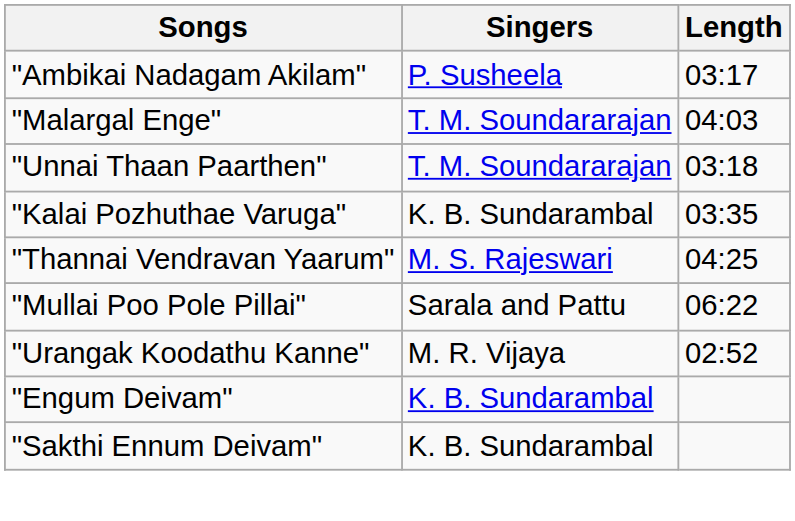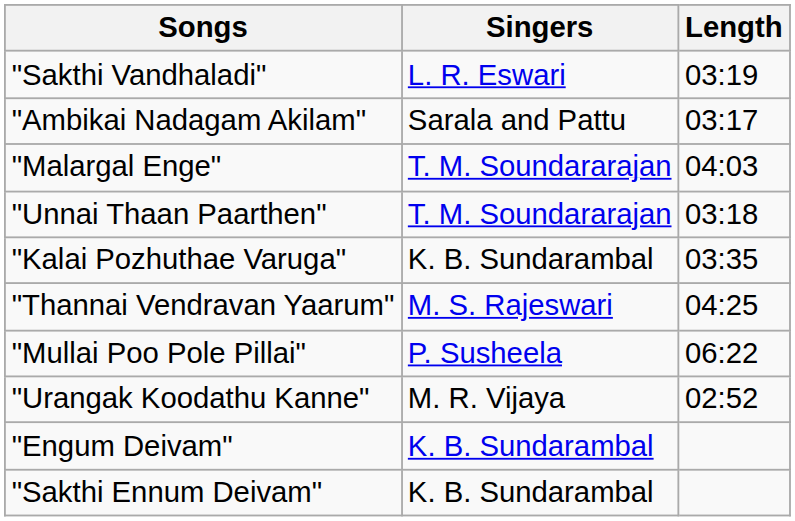 <table class="wikitable">
 <tr>
 <th>Songs</th>
 <th>Singers</th>
 <th>Length</th>
 </tr>
 <tr>
+<td>"Sakthi Vandhaladi"</td>
+<td><a href='#'>L. R. Eswari</a></td>
+<td>03:19</td>
+</tr>
+<tr>
 <td>"Ambikai Nadagam Akilam"</td>
-<td><a href='#'>P. Susheela</a></td>
+<td>Sarala and Pattu</td>
 <td>03:17</td>
 </tr>
 <tr>
 <td>"Malargal Enge"</td>
 <td><a href='#'>T. M. Soundararajan</a></td>
 <td>04:03</td>
 </tr>
 <tr>
 <td>"Unnai Thaan Paarthen"</td>
 <td><a href='#'>T. M. Soundararajan</a></td>
 <td>03:18</td>
 </tr>
 <tr>
 <td>"Kalai Pozhuthae Varuga"</td>
 <td>K. B. Sundarambal</td>
 <td>03:35</td>
 </tr>
 <tr>
 <td>"Thannai Vendravan Yaarum"</td>
 <td><a href='#'>M. S. Rajeswari</a></td>
 <td>04:25</td>
 </tr>
 <tr>
 <td>"Mullai Poo Pole Pillai"</td>
-<td>Sarala and Pattu</td>
+<td><a href='#'>P. Susheela</a></td>
 <td>06:22</td>
 </tr>
 <tr>
 <td>"Urangak Koodathu Kanne"</td>
 <td>M. R. Vijaya</td>
 <td>02:52</td>
 </tr>
 <tr>
 <td>"Engum Deivam"</td>
 <td><a href='#'>K. B. Sundarambal</a></td>
 <td></td>
 </tr>
 <tr>
 <td>"Sakthi Ennum Deivam"</td>
 <td>K. B. Sundarambal</td>
 <td></td>
 </tr>
 </table>
